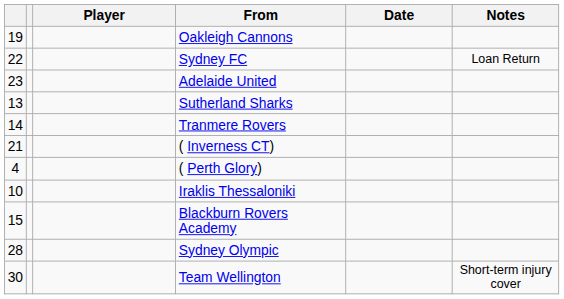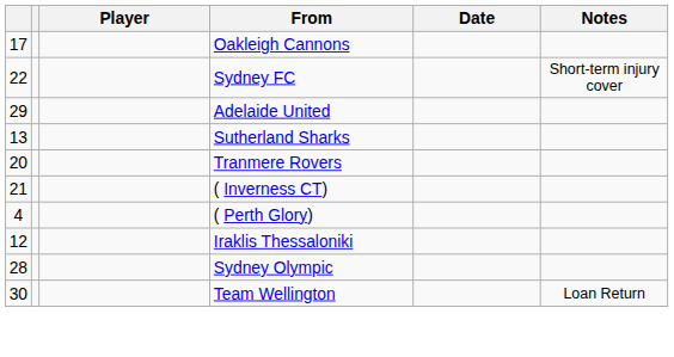 <table class="wikitable sortable" style="text-align:center; font-size:95%;">
 <tr>
 <th></th>
 <th></th>
 <th width=150>Player</th>
 <th width=180>From</th>
 <th width=110>Date</th>
 <th width=110>Notes</th>
 </tr>
 <tr>
-<td>19</td>
+<td>17</td>
 <td></td>
 <td align=left></td>
 <td align=left> <a href='#'>Oakleigh Cannons</a></td>
 <td></td>
 <td></td>
 </tr>
 <tr>
 <td>22</td>
 <td></td>
 <td align=left></td>
 <td align=left> <a href='#'>Sydney FC</a></td>
 <td></td>
-<td style="font-size:90%">Loan Return</td>
+<td style="font-size:90%">Short-term injury cover</td>
 </tr>
 <tr>
-<td>23</td>
+<td>29</td>
 <td></td>
 <td align=left></td>
 <td align=left> <a href='#'>Adelaide United</a></td>
 <td></td>
 <td></td>
 </tr>
 <tr>
 <td>13</td>
 <td></td>
 <td align=left></td>
 <td align=left> <a href='#'>Sutherland Sharks</a></td>
 <td></td>
 <td></td>
 </tr>
 <tr>
-<td>14</td>
+<td>20</td>
 <td></td>
 <td align=left></td>
 <td align=left> <a href='#'>Tranmere Rovers</a></td>
 <td></td>
 <td></td>
 </tr>
 <tr>
 <td>21</td>
 <td></td>
 <td align=left></td>
 <td align=left>( <a href='#'>Inverness CT</a>)</td>
 <td></td>
 <td></td>
 </tr>
 <tr>
 <td>4</td>
 <td></td>
 <td align=left></td>
 <td align=left>( <a href='#'>Perth Glory</a>)</td>
 <td></td>
 <td></td>
 </tr>
 <tr>
-<td>10</td>
+<td>12</td>
 <td></td>
 <td align=left></td>
 <td align=left> <a href='#'>Iraklis Thessaloniki</a></td>
-<td></td>
-<td></td>
-</tr>
-<tr>
-<td>15</td>
-<td></td>
-<td align=left></td>
-<td align=left> <a href='#'>Blackburn Rovers Academy</a></td>
 <td></td>
 <td></td>
 </tr>
 <tr>
 <td>28</td>
 <td></td>
 <td align=left></td>
 <td align=left> <a href='#'>Sydney Olympic</a></td>
 <td></td>
 <td></td>
 </tr>
 <tr>
 <td>30</td>
 <td></td>
 <td align=left></td>
 <td align=left> <a href='#'>Team Wellington</a></td>
 <td></td>
-<td style="font-size:90%">Short-term injury cover</td>
+<td style="font-size:90%">Loan Return</td>
 </tr>
 </table>
